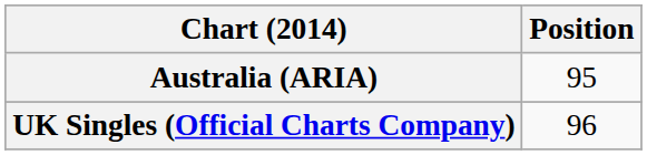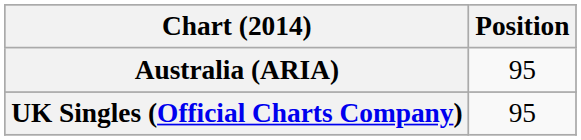 <table class="wikitable sortable plainrowheaders">
 <tr>
 <th>Chart (2014)</th>
 <th>Position</th>
 </tr>
 <tr>
 <th scope="row">Australia (ARIA)</th>
 <td style="text-align:center;">95</td>
 </tr>
 <tr>
 <th scope="row">UK Singles (<a href='#'>Official Charts Company</a>)</th>
-<td style="text-align:center;">96</td>
+<td style="text-align:center;">95</td>
 </tr>
 </table>
